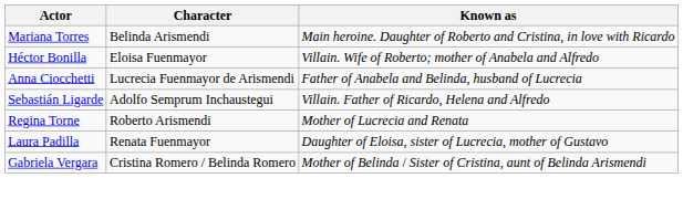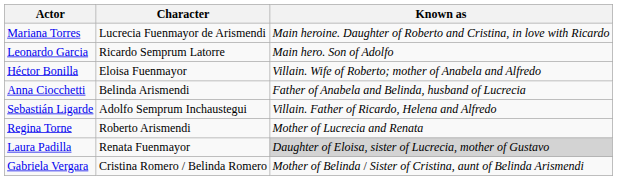 <table class="wikitable">
 <tr>
 <th>Actor</th>
 <th>Character</th>
 <th>Known as</th>
 </tr>
 <tr>
 <td><a href='#'>Mariana Torres</a></td>
-<td>Belinda Arismendi</td>
+<td>Lucrecia Fuenmayor de Arismendi</td>
 <td><em>Main heroine. Daughter of Roberto and Cristina, in love with Ricardo</em></td>
+</tr>
+<tr>
+<td><a href='#'>Leonardo Garcia</a></td>
+<td>Ricardo Semprum Latorre</td>
+<td><em>Main hero. Son of Adolfo</em></td>
 </tr>
 <tr>
 <td><a href='#'>Héctor Bonilla</a></td>
 <td>Eloisa Fuenmayor</td>
 <td><em>Villain. Wife of Roberto; mother of Anabela and Alfredo</em></td>
 </tr>
 <tr>
 <td><a href='#'>Anna Ciocchetti</a></td>
-<td>Lucrecia Fuenmayor de Arismendi</td>
+<td>Belinda Arismendi</td>
 <td><em>Father of Anabela and Belinda, husband of Lucrecia</em></td>
 </tr>
 <tr>
 <td><a href='#'>Sebastián Ligarde</a></td>
 <td>Adolfo Semprum Inchaustegui</td>
 <td><em>Villain. Father of Ricardo, Helena and Alfredo</em></td>
 </tr>
 <tr>
 <td><a href='#'>Regina Torne</a></td>
 <td>Roberto Arismendi</td>
 <td><em>Mother of Lucrecia and Renata </em></td>
 </tr>
 <tr>
 <td><a href='#'>Laura Padilla</a></td>
 <td>Renata Fuenmayor</td>
-<td><em>Daughter of Eloisa, sister of Lucrecia, mother of Gustavo</em></td>
+<td style="background: lightgrey;"><em>Daughter of Eloisa, sister of Lucrecia, mother of Gustavo</em></td>
 </tr>
 <tr>
 <td><a href='#'>Gabriela Vergara</a></td>
 <td>Cristina Romero / Belinda Romero</td>
 <td><em>Mother of Belinda</em> / <em>Sister of Cristina, aunt of Belinda Arismendi</em></td>
 </tr>
 </table>
